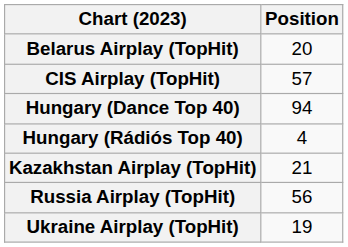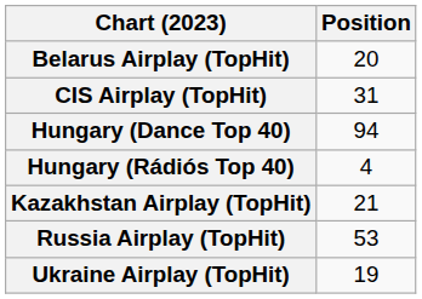 <table class="wikitable sortable plainrowheaders" style="text-align:center">
 <tr>
 <th scope="col">Chart (2023)</th>
 <th scope="col">Position</th>
 </tr>
 <tr>
 <th scope="row">Belarus Airplay (TopHit)</th>
 <td>20</td>
 </tr>
 <tr>
 <th scope="row">CIS Airplay (TopHit)</th>
-<td>57</td>
+<td>31</td>
 </tr>
 <tr>
 <th scope="row">Hungary (Dance Top 40)</th>
 <td>94</td>
 </tr>
 <tr>
 <th scope="row">Hungary (Rádiós Top 40)</th>
 <td>4</td>
 </tr>
 <tr>
 <th scope="row">Kazakhstan Airplay (TopHit)</th>
 <td>21</td>
 </tr>
 <tr>
 <th scope="row">Russia Airplay (TopHit)</th>
-<td>56</td>
+<td>53</td>
 </tr>
 <tr>
 <th scope="row">Ukraine Airplay (TopHit)</th>
 <td>19</td>
 </tr>
 </table>
